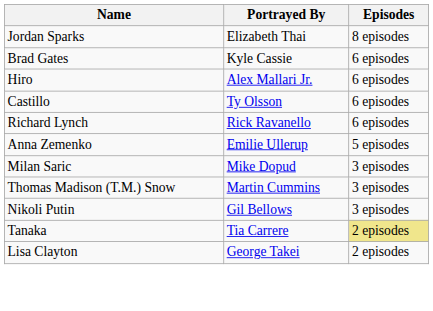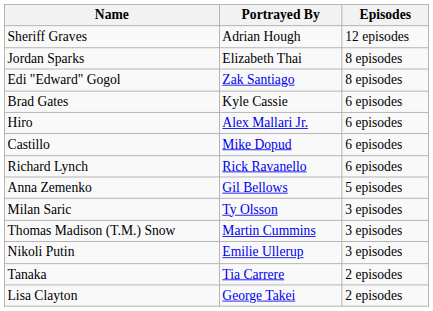 <table class="wikitable" width="500px">
 <tr>
 <th>Name</th>
 <th>Portrayed By</th>
 <th>Episodes</th>
 </tr>
 <tr>
+<td>Sheriff Graves</td>
+<td>Adrian Hough</td>
+<td>12 episodes</td>
+</tr>
+<tr>
 <td>Jordan Sparks</td>
 <td>Elizabeth Thai</td>
+<td>8 episodes</td>
+</tr>
+<tr>
+<td>Edi "Edward" Gogol</td>
+<td><a href='#'>Zak Santiago</a></td>
 <td>8 episodes</td>
 </tr>
 <tr>
 <td>Brad Gates</td>
 <td>Kyle Cassie</td>
 <td>6 episodes</td>
 </tr>
 <tr>
 <td>Hiro</td>
 <td><a href='#'>Alex Mallari Jr.</a></td>
 <td>6 episodes</td>
 </tr>
 <tr>
 <td>Castillo</td>
-<td><a href='#'>Ty Olsson</a></td>
+<td><a href='#'>Mike Dopud</a></td>
 <td>6 episodes</td>
 </tr>
 <tr>
 <td>Richard Lynch</td>
 <td><a href='#'>Rick Ravanello</a></td>
 <td>6 episodes</td>
 </tr>
 <tr>
 <td>Anna Zemenko</td>
-<td><a href='#'>Emilie Ullerup</a></td>
+<td><a href='#'>Gil Bellows</a></td>
 <td>5 episodes</td>
 </tr>
 <tr>
 <td>Milan Saric</td>
-<td><a href='#'>Mike Dopud</a></td>
+<td><a href='#'>Ty Olsson</a></td>
 <td>3 episodes</td>
 </tr>
 <tr>
 <td>Thomas Madison (T.M.) Snow</td>
 <td><a href='#'>Martin Cummins</a></td>
 <td>3 episodes</td>
 </tr>
 <tr>
 <td>Nikoli Putin</td>
-<td><a href='#'>Gil Bellows</a></td>
+<td><a href='#'>Emilie Ullerup</a></td>
 <td>3 episodes</td>
 </tr>
 <tr>
 <td>Tanaka</td>
 <td><a href='#'>Tia Carrere</a></td>
-<td style="background: khaki;">2 episodes</td>
+<td>2 episodes</td>
 </tr>
 <tr>
 <td>Lisa Clayton</td>
 <td><a href='#'>George Takei</a></td>
 <td>2 episodes</td>
 </tr>
 </table>
